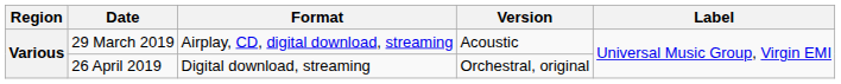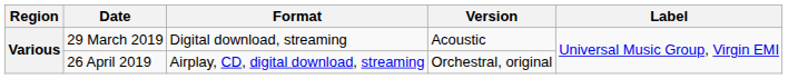 <table class="wikitable plainrowheaders">
 <tr>
 <th scope="col">Region</th>
 <th scope="col">Date</th>
 <th scope="col">Format</th>
 <th scope="col">Version</th>
 <th scope="col">Label</th>
 </tr>
 <tr>
 <th scope="row" rowspan="2">Various</th>
 <td>29 March 2019</td>
-<td>Airplay, <a href='#'>CD</a>, <a href='#'>digital download</a>, <a href='#'>streaming</a></td>
+<td>Digital download, streaming</td>
 <td>Acoustic</td>
 <td rowspan="2"><a href='#'>Universal Music Group</a>, <a href='#'>Virgin EMI</a></td>
 </tr>
 <tr>
 <td>26 April 2019</td>
-<td>Digital download, streaming</td>
+<td>Airplay, <a href='#'>CD</a>, <a href='#'>digital download</a>, <a href='#'>streaming</a></td>
 <td>Orchestral, original</td>
 </tr>
 </table>
